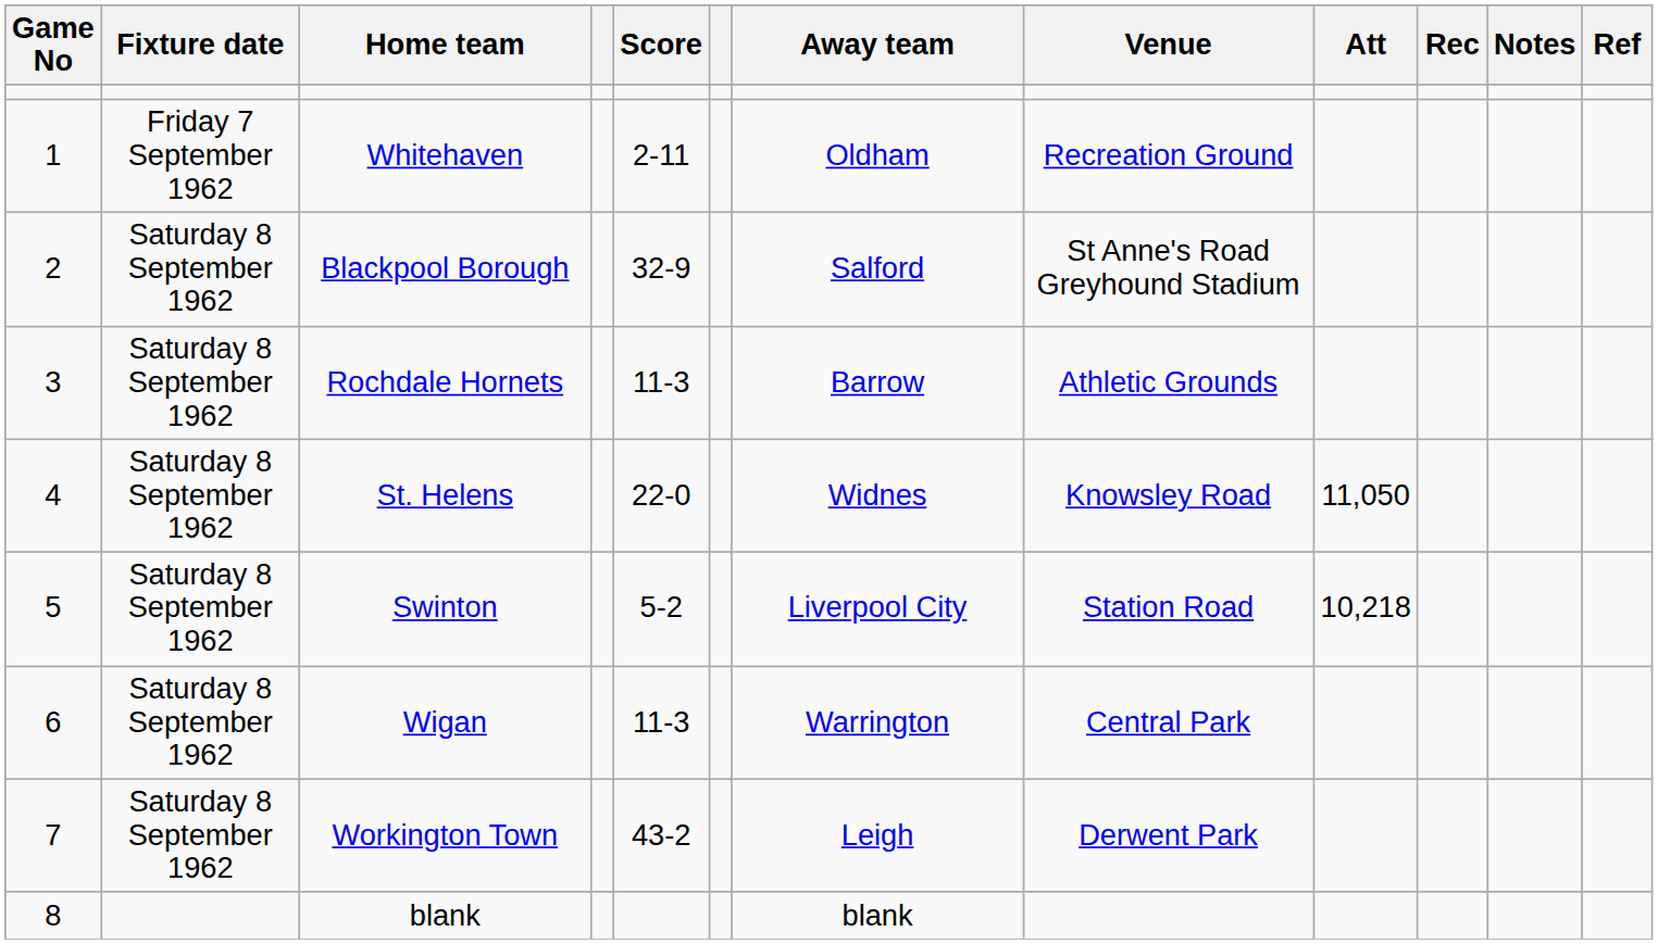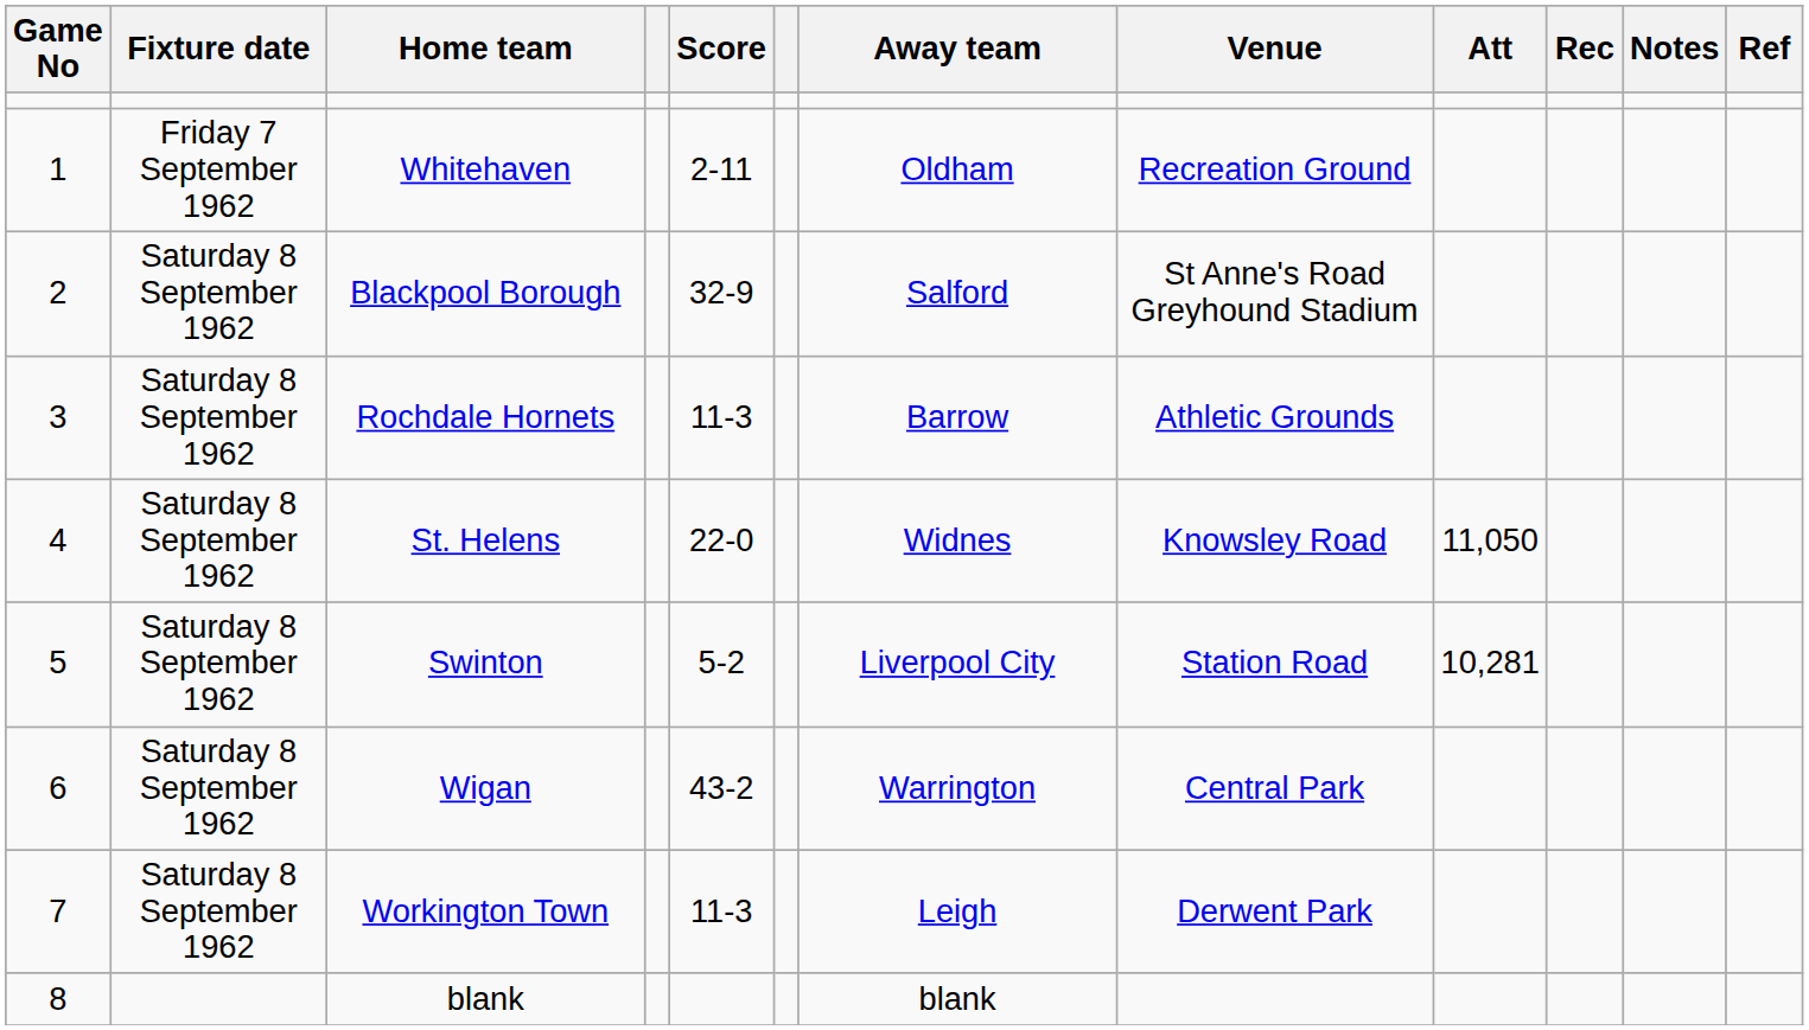 <table class="wikitable" style="text-align:center;">
 <tr>
 <th width=20 abbr="No">Game No</th>
 <th width=100 abbr="Date">Fixture date</th>
 <th width=150 abbr="Home team">Home team</th>
 <th width=5 abbr="space"></th>
 <th width=20 abbr="Score">Score</th>
 <th width=5 abbr="space"></th>
 <th width=150 abbr="Away team">Away team</th>
 <th width=150 abbr="Venue">Venue</th>
 <th width=30 abbr="Att">Att</th>
 <th width=30 abbr="Rec">Rec</th>
 <th width=20 abbr="Notes">Notes</th>
 <th width=30 abbr="Ref">Ref</th>
 </tr>
 <tr>
 <td></td>
 <td></td>
 <td></td>
 <td></td>
 <td></td>
 <td></td>
 <td></td>
 <td></td>
 <td></td>
 <td></td>
 <td></td>
 <td></td>
 </tr>
 <tr>
 <td>1</td>
 <td>Friday 7 September 1962</td>
 <td><a href='#'>Whitehaven</a></td>
 <td></td>
 <td>2-11</td>
 <td></td>
 <td><a href='#'>Oldham</a></td>
 <td><a href='#'>Recreation Ground</a></td>
 <td></td>
 <td></td>
 <td></td>
 <td></td>
 </tr>
 <tr>
 <td>2</td>
 <td>Saturday 8 September 1962</td>
 <td><a href='#'>Blackpool Borough</a></td>
 <td></td>
 <td>32-9</td>
 <td></td>
 <td><a href='#'>Salford</a></td>
 <td>St Anne's Road Greyhound Stadium</td>
 <td></td>
 <td></td>
 <td></td>
 <td></td>
 </tr>
 <tr>
 <td>3</td>
 <td>Saturday 8 September 1962</td>
 <td><a href='#'>Rochdale Hornets</a></td>
 <td></td>
 <td>11-3</td>
 <td></td>
 <td><a href='#'>Barrow</a></td>
 <td><a href='#'>Athletic Grounds</a></td>
 <td></td>
 <td></td>
 <td></td>
 <td></td>
 </tr>
 <tr>
 <td>4</td>
 <td>Saturday 8 September 1962</td>
 <td><a href='#'>St. Helens</a></td>
 <td></td>
 <td>22-0</td>
 <td></td>
 <td><a href='#'>Widnes</a></td>
 <td><a href='#'>Knowsley Road</a></td>
 <td>11,050</td>
 <td></td>
 <td></td>
 <td></td>
 </tr>
 <tr>
 <td>5</td>
 <td>Saturday 8 September 1962</td>
 <td><a href='#'>Swinton</a></td>
 <td></td>
 <td>5-2</td>
 <td></td>
 <td><a href='#'>Liverpool City</a></td>
 <td><a href='#'>Station Road</a></td>
-<td>10,218</td>
+<td>10,281</td>
 <td></td>
 <td></td>
 <td></td>
 </tr>
 <tr>
 <td>6</td>
 <td>Saturday 8 September 1962</td>
 <td><a href='#'>Wigan</a></td>
 <td></td>
-<td>11-3</td>
+<td>43-2</td>
 <td></td>
 <td><a href='#'>Warrington</a></td>
 <td><a href='#'>Central Park</a></td>
 <td></td>
 <td></td>
 <td></td>
 <td></td>
 </tr>
 <tr>
 <td>7</td>
 <td>Saturday 8 September 1962</td>
 <td><a href='#'>Workington Town</a></td>
 <td></td>
-<td>43-2</td>
+<td>11-3</td>
 <td></td>
 <td><a href='#'>Leigh</a></td>
 <td><a href='#'>Derwent Park</a></td>
 <td></td>
 <td></td>
 <td></td>
 <td></td>
 </tr>
 <tr>
 <td>8</td>
 <td></td>
 <td>blank</td>
 <td></td>
 <td></td>
 <td></td>
 <td>blank</td>
 <td></td>
 <td></td>
 <td></td>
 <td></td>
 <td></td>
 </tr>
 </table>
